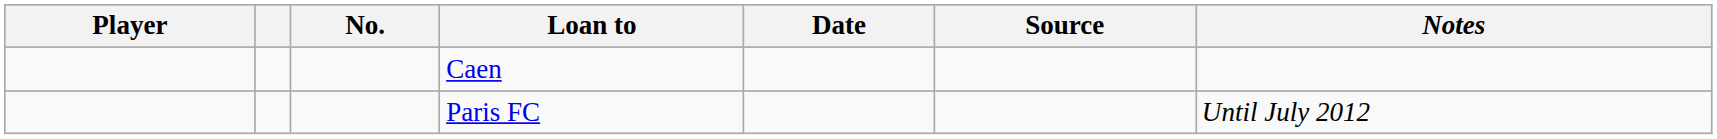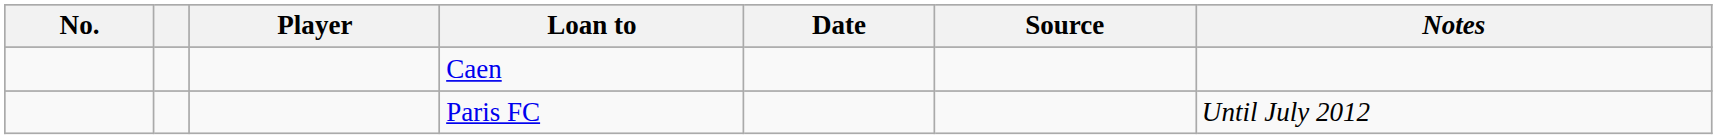 <table class="wikitable sortable" style="width:80%; text-align:center; font-size:100%; text-align:left;">
 <tr>
+<th>No.</th>
+<th></th>
 <th>Player</th>
-<th></th>
-<th>No.</th>
 <th>Loan to</th>
 <th>Date</th>
 <th>Source</th>
 <th><em>Notes</em></th>
 </tr>
 <tr>
 <td></td>
 <td text-align:center;></td>
 <td></td>
 <td> <a href='#'>Caen</a></td>
 <td></td>
 <td></td>
 <td></td>
 </tr>
 <tr>
 <td></td>
 <td></td>
 <td></td>
 <td> <a href='#'>Paris FC</a></td>
 <td></td>
 <td></td>
 <td><em>Until July 2012</em></td>
 </tr>
 </table>
